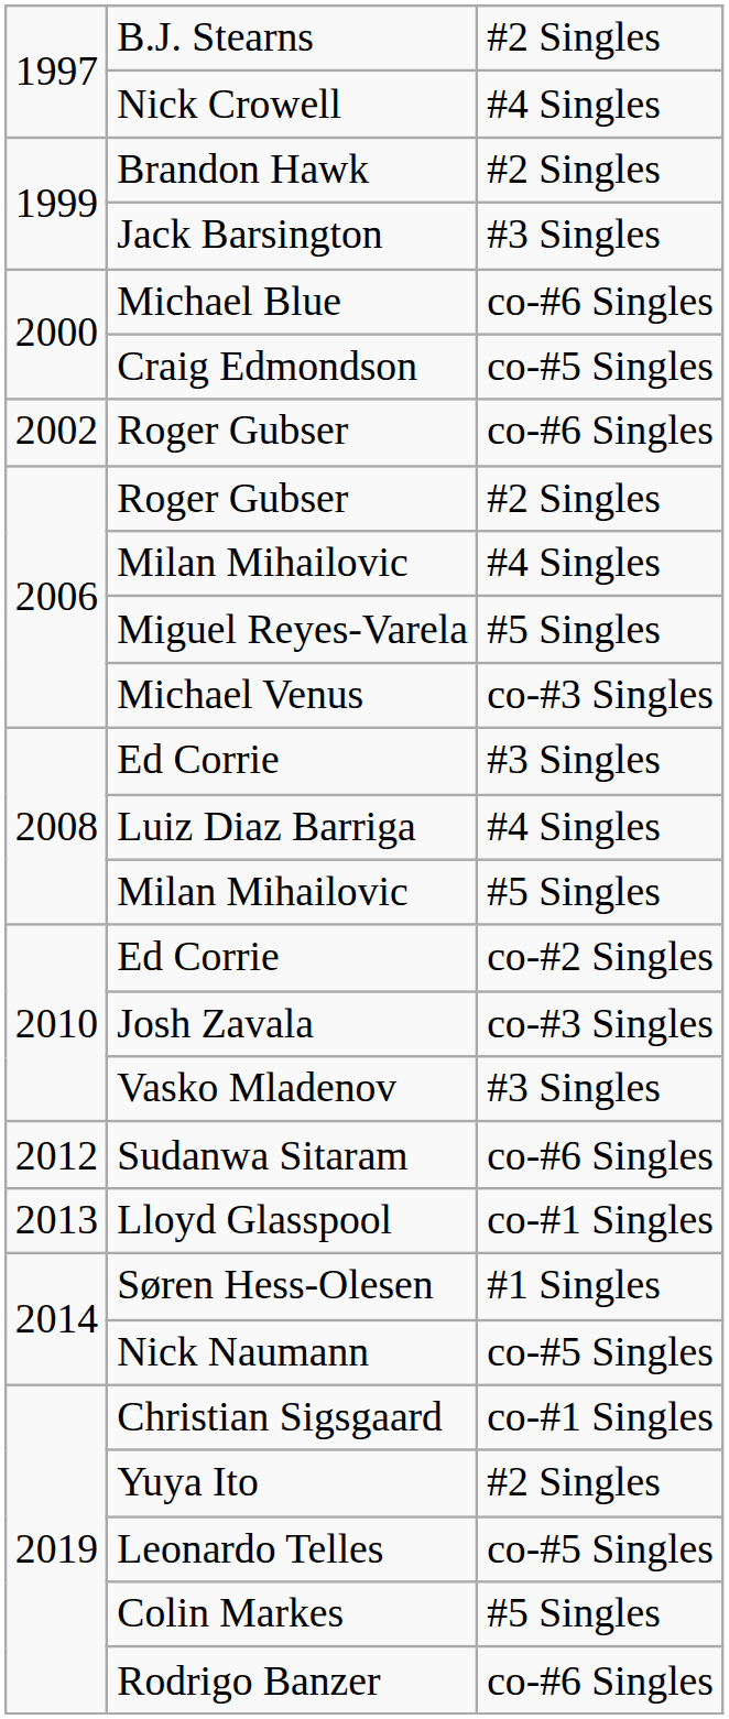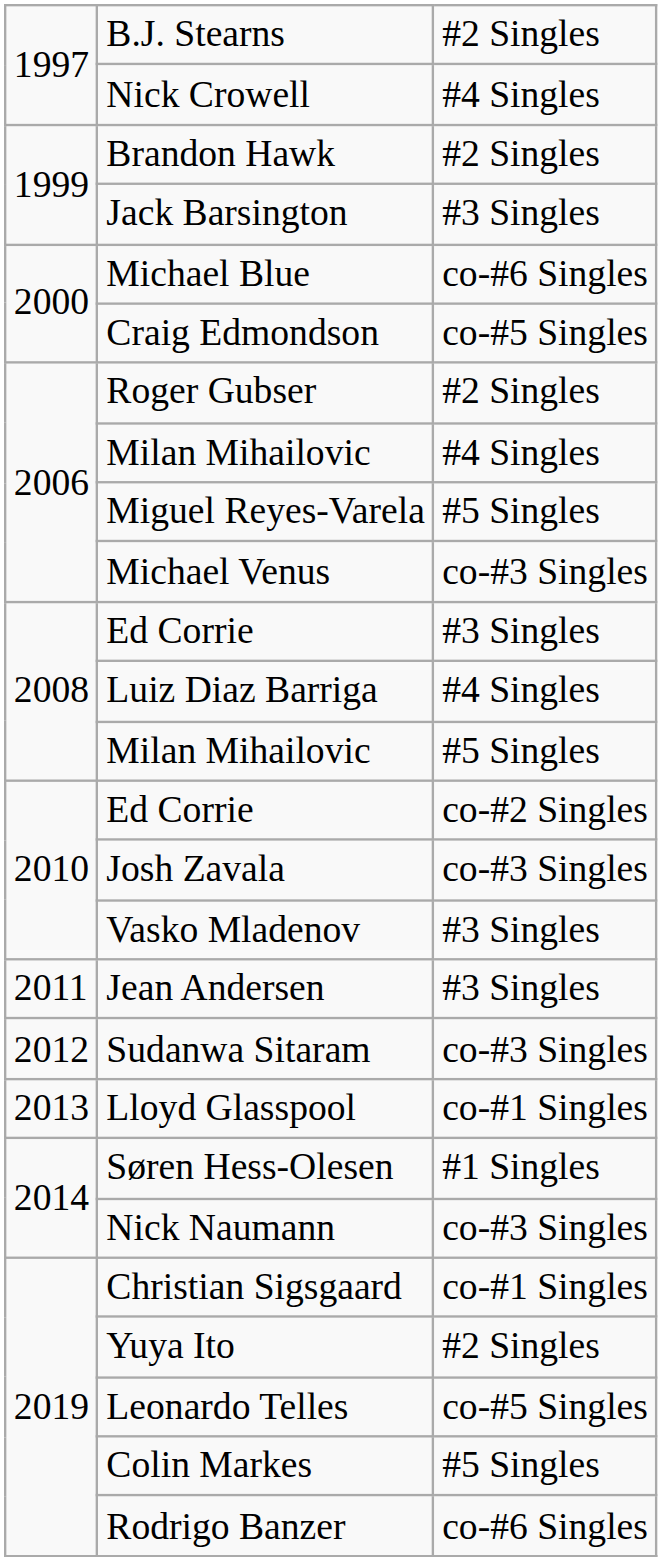 <table class="wikitable">
 <tr>
 <td rowspan="2">1997</td>
 <td>B.J. Stearns</td>
 <td>#2 Singles</td>
 </tr>
 <tr>
 <td>Nick Crowell</td>
 <td>#4 Singles</td>
 </tr>
 <tr>
 <td rowspan="2">1999</td>
 <td>Brandon Hawk</td>
 <td>#2 Singles</td>
 </tr>
 <tr>
 <td>Jack Barsington</td>
 <td>#3 Singles</td>
 </tr>
 <tr>
 <td rowspan="2">2000</td>
 <td>Michael Blue</td>
 <td>co-#6 Singles</td>
 </tr>
 <tr>
 <td>Craig Edmondson</td>
 <td>co-#5 Singles</td>
-</tr>
-<tr>
-<td>2002</td>
-<td>Roger Gubser</td>
-<td>co-#6 Singles</td>
 </tr>
 <tr>
 <td rowspan="4">2006</td>
 <td>Roger Gubser</td>
 <td>#2 Singles</td>
 </tr>
 <tr>
 <td>Milan Mihailovic</td>
 <td>#4 Singles</td>
 </tr>
 <tr>
 <td>Miguel Reyes-Varela</td>
 <td>#5 Singles</td>
 </tr>
 <tr>
 <td>Michael Venus</td>
 <td>co-#3 Singles</td>
 </tr>
 <tr>
 <td rowspan="3">2008</td>
 <td>Ed Corrie</td>
 <td>#3 Singles</td>
 </tr>
 <tr>
 <td>Luiz Diaz Barriga</td>
 <td>#4 Singles</td>
 </tr>
 <tr>
 <td>Milan Mihailovic</td>
 <td>#5 Singles</td>
 </tr>
 <tr>
 <td rowspan="3">2010</td>
 <td>Ed Corrie</td>
 <td>co-#2 Singles</td>
 </tr>
 <tr>
 <td>Josh Zavala</td>
 <td>co-#3 Singles</td>
 </tr>
 <tr>
 <td>Vasko Mladenov</td>
 <td>#3 Singles</td>
 </tr>
 <tr>
+<td>2011</td>
+<td>Jean Andersen</td>
+<td>#3 Singles</td>
+</tr>
+<tr>
 <td>2012</td>
 <td>Sudanwa Sitaram</td>
-<td>co-#6 Singles</td>
+<td>co-#3 Singles</td>
 </tr>
 <tr>
 <td>2013</td>
 <td>Lloyd Glasspool</td>
 <td>co-#1 Singles</td>
 </tr>
 <tr>
 <td rowspan="2">2014</td>
 <td>Søren Hess-Olesen</td>
 <td>#1 Singles</td>
 </tr>
 <tr>
 <td>Nick Naumann</td>
-<td>co-#5 Singles</td>
+<td>co-#3 Singles</td>
 </tr>
 <tr>
 <td rowspan="5">2019</td>
 <td>Christian Sigsgaard</td>
 <td>co-#1 Singles</td>
 </tr>
 <tr>
 <td>Yuya Ito</td>
 <td>#2 Singles</td>
 </tr>
 <tr>
 <td>Leonardo Telles</td>
 <td>co-#5 Singles</td>
 </tr>
 <tr>
 <td>Colin Markes</td>
 <td>#5 Singles</td>
 </tr>
 <tr>
 <td>Rodrigo Banzer</td>
 <td>co-#6 Singles</td>
 </tr>
 <tr>
 </tr>
 </table>
